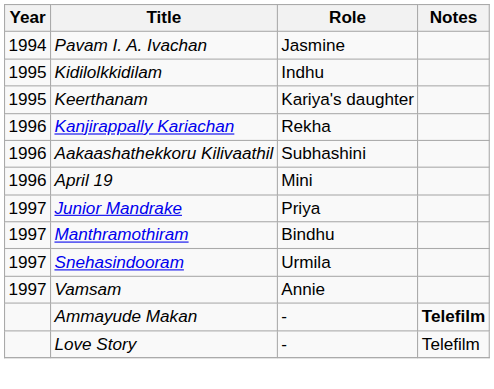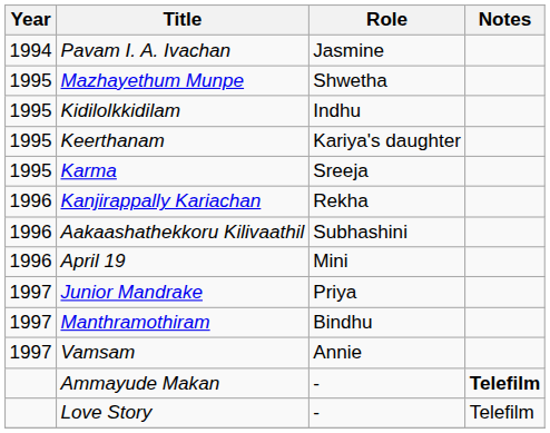 <table class="wikitable">
 <tr>
 <th>Year</th>
 <th>Title</th>
 <th>Role</th>
 <th>Notes</th>
 </tr>
 <tr>
 <td>1994</td>
 <td><em>Pavam I. A. Ivachan</em></td>
 <td>Jasmine</td>
 <td></td>
 </tr>
 <tr>
 <td>1995</td>
+<td><em><a href='#'>Mazhayethum Munpe</a></em></td>
+<td>Shwetha</td>
+<td></td>
+</tr>
+<tr>
+<td>1995</td>
 <td><em>Kidilolkkidilam</em></td>
 <td>Indhu</td>
 <td></td>
 </tr>
 <tr>
 <td>1995</td>
 <td><em>Keerthanam</em></td>
 <td>Kariya's daughter</td>
+<td></td>
+</tr>
+<tr>
+<td>1995</td>
+<td><em><a href='#'>Karma</a></em></td>
+<td>Sreeja</td>
 <td></td>
 </tr>
 <tr>
 <td>1996</td>
 <td><em><a href='#'>Kanjirappally Kariachan</a></em></td>
 <td>Rekha</td>
 <td></td>
 </tr>
 <tr>
 <td>1996</td>
 <td><em>Aakaashathekkoru Kilivaathil</em></td>
 <td>Subhashini</td>
 <td></td>
 </tr>
 <tr>
 <td>1996</td>
 <td><em>April 19</em></td>
 <td>Mini</td>
 <td></td>
 </tr>
 <tr>
 <td>1997</td>
 <td><em><a href='#'>Junior Mandrake</a></em></td>
 <td>Priya</td>
 <td></td>
 </tr>
 <tr>
 <td>1997</td>
 <td><em><a href='#'>Manthramothiram </a></em></td>
 <td>Bindhu</td>
 <td></td>
 </tr>
 <tr>
 <td>1997</td>
-<td><em><a href='#'>Snehasindooram</a></em></td>
-<td>Urmila</td>
-<td></td>
-</tr>
-<tr>
-<td>1997</td>
 <td><em>Vamsam</em></td>
 <td>Annie</td>
 <td></td>
 </tr>
 <tr>
 <td></td>
 <td><em>Ammayude Makan</em></td>
 <td>-</td>
 <td><strong>Telefilm</strong></td>
 </tr>
 <tr>
 <td></td>
 <td><em>Love Story</em></td>
 <td>-</td>
 <td>Telefilm</td>
 </tr>
 <tr>
 </tr>
 </table>
